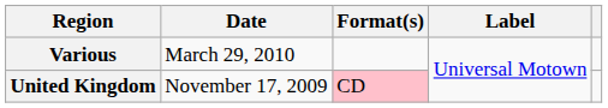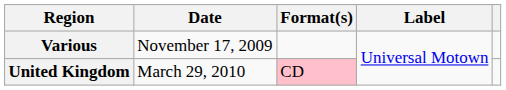 <table class="wikitable plainrowheaders">
 <tr>
 <th scope="col">Region</th>
 <th scope="col">Date</th>
 <th scope="col">Format(s)</th>
 <th scope="col">Label</th>
 <th scope="col"></th>
 </tr>
 <tr>
 <th scope="row">Various</th>
-<td>March 29, 2010</td>
+<td>November 17, 2009</td>
 <td></td>
 <td rowspan="2"><a href='#'>Universal Motown</a></td>
 <td style="text-align:center;"></td>
 </tr>
 <tr>
 <th scope="row">United Kingdom</th>
-<td>November 17, 2009</td>
+<td>March 29, 2010</td>
 <td style="background: pink;">CD</td>
 <td style="text-align:center;"></td>
 </tr>
 </table>
